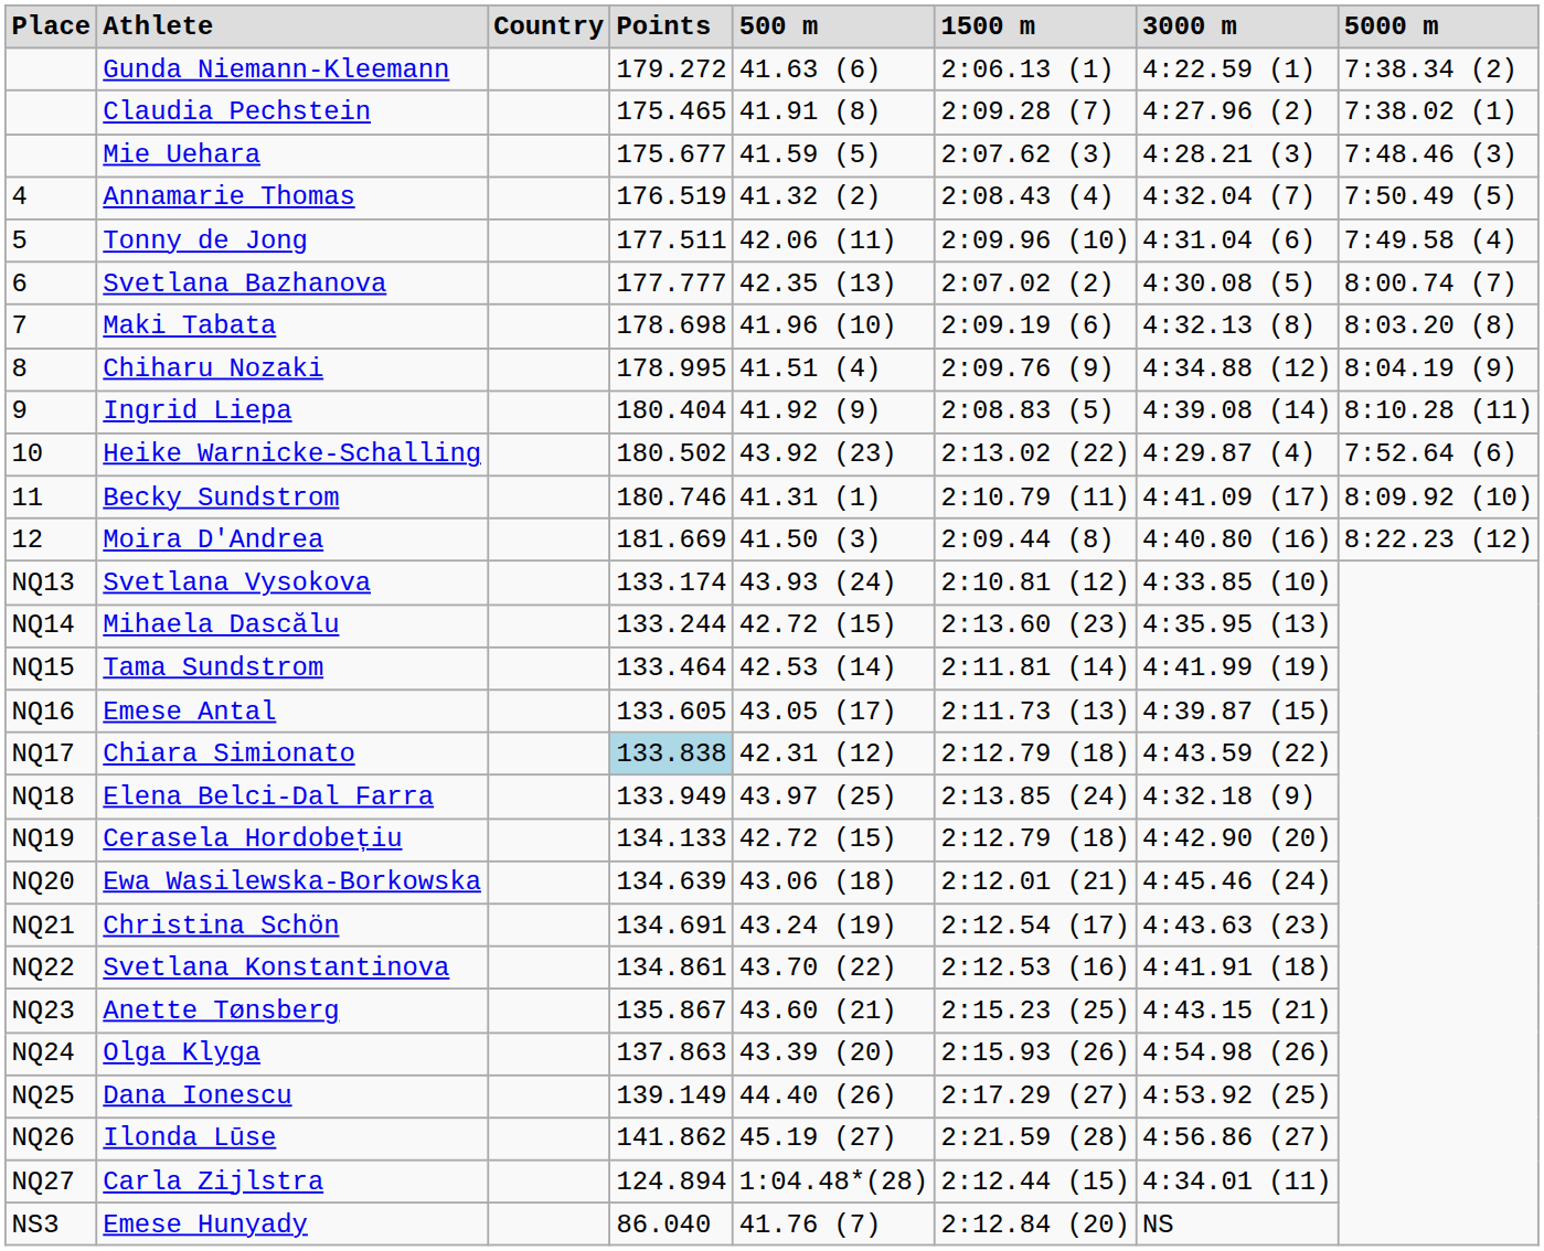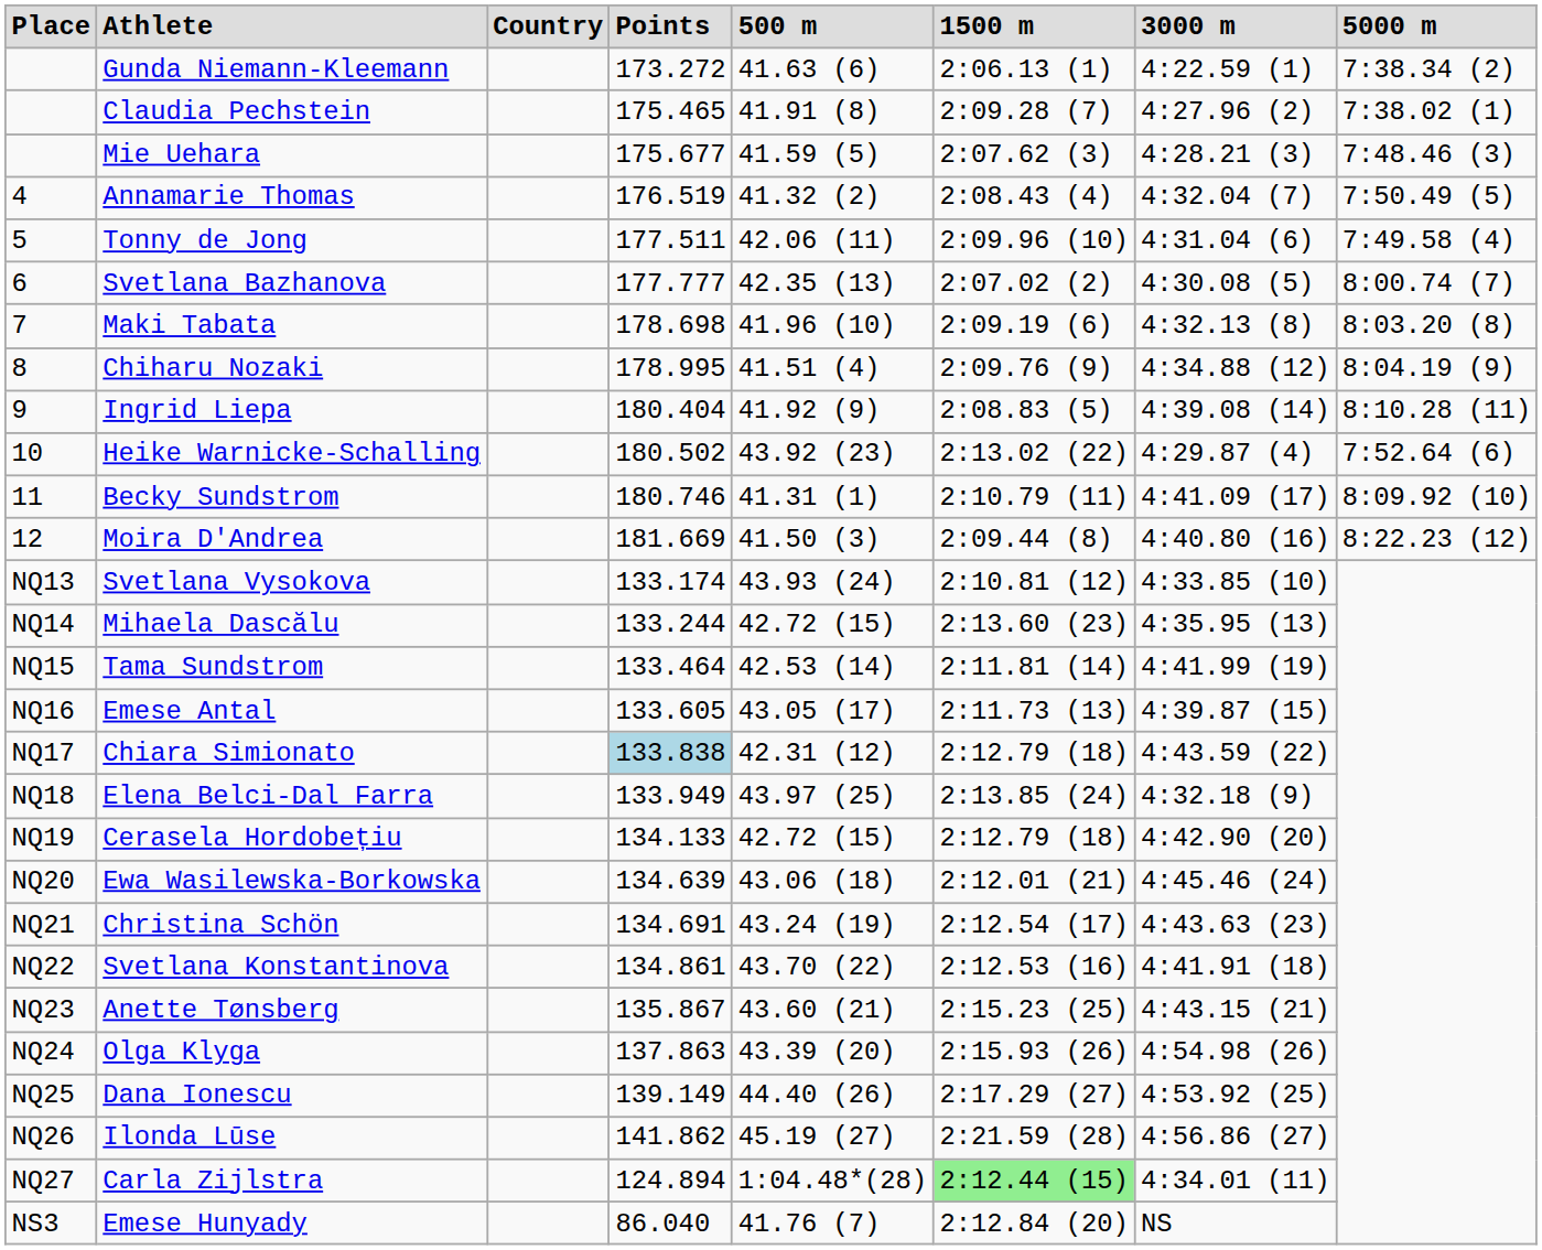 <table class="wikitable">
 <tr align=left bgcolor=#DDDDDD>
 <td><strong>Place</strong></td>
 <td><strong>Athlete</strong></td>
 <td><strong>Country</strong></td>
 <td><strong>Points</strong></td>
 <td><strong>500 m</strong></td>
 <td><strong>1500 m</strong></td>
 <td><strong>3000 m</strong></td>
 <td><strong>5000 m</strong></td>
 </tr>
 <tr>
 <td></td>
 <td><a href='#'>Gunda Niemann-Kleemann</a></td>
 <td></td>
-<td>179.272</td>
+<td>173.272</td>
 <td>41.63 (6)</td>
 <td>2:06.13 (1)</td>
 <td>4:22.59 (1)</td>
 <td>7:38.34 (2)</td>
 </tr>
 <tr>
 <td></td>
 <td><a href='#'>Claudia Pechstein</a></td>
 <td></td>
 <td>175.465</td>
 <td>41.91 (8)</td>
 <td>2:09.28 (7)</td>
 <td>4:27.96 (2)</td>
 <td>7:38.02 (1)</td>
 </tr>
 <tr>
 <td></td>
 <td><a href='#'>Mie Uehara</a></td>
 <td></td>
 <td>175.677</td>
 <td>41.59 (5)</td>
 <td>2:07.62 (3)</td>
 <td>4:28.21 (3)</td>
 <td>7:48.46 (3)</td>
 </tr>
 <tr>
 <td>4</td>
 <td><a href='#'>Annamarie Thomas</a></td>
 <td></td>
 <td>176.519</td>
 <td>41.32 (2)</td>
 <td>2:08.43 (4)</td>
 <td>4:32.04 (7)</td>
 <td>7:50.49 (5)</td>
 </tr>
 <tr>
 <td>5</td>
 <td><a href='#'>Tonny de Jong</a></td>
 <td></td>
 <td>177.511</td>
 <td>42.06 (11)</td>
 <td>2:09.96 (10)</td>
 <td>4:31.04 (6)</td>
 <td>7:49.58 (4)</td>
 </tr>
 <tr>
 <td>6</td>
 <td><a href='#'>Svetlana Bazhanova</a></td>
 <td></td>
 <td>177.777</td>
 <td>42.35 (13)</td>
 <td>2:07.02 (2)</td>
 <td>4:30.08 (5)</td>
 <td>8:00.74 (7)</td>
 </tr>
 <tr>
 <td>7</td>
 <td><a href='#'>Maki Tabata</a></td>
 <td></td>
 <td>178.698</td>
 <td>41.96 (10)</td>
 <td>2:09.19 (6)</td>
 <td>4:32.13 (8)</td>
 <td>8:03.20 (8)</td>
 </tr>
 <tr>
 <td>8</td>
 <td><a href='#'>Chiharu Nozaki</a></td>
 <td></td>
 <td>178.995</td>
 <td>41.51 (4)</td>
 <td>2:09.76 (9)</td>
 <td>4:34.88 (12)</td>
 <td>8:04.19 (9)</td>
 </tr>
 <tr>
 <td>9</td>
 <td><a href='#'>Ingrid Liepa</a></td>
 <td></td>
 <td>180.404</td>
 <td>41.92 (9)</td>
 <td>2:08.83 (5)</td>
 <td>4:39.08 (14)</td>
 <td>8:10.28 (11)</td>
 </tr>
 <tr>
 <td>10</td>
 <td><a href='#'>Heike Warnicke-Schalling</a></td>
 <td></td>
 <td>180.502</td>
 <td>43.92 (23)</td>
 <td>2:13.02 (22)</td>
 <td>4:29.87 (4)</td>
 <td>7:52.64 (6)</td>
 </tr>
 <tr>
 <td>11</td>
 <td><a href='#'>Becky Sundstrom</a></td>
 <td></td>
 <td>180.746</td>
 <td>41.31 (1)</td>
 <td>2:10.79 (11)</td>
 <td>4:41.09 (17)</td>
 <td>8:09.92 (10)</td>
 </tr>
 <tr>
 <td>12</td>
 <td><a href='#'>Moira D'Andrea</a></td>
 <td></td>
 <td>181.669</td>
 <td>41.50 (3)</td>
 <td>2:09.44 (8)</td>
 <td>4:40.80 (16)</td>
 <td>8:22.23 (12)</td>
 </tr>
 <tr>
 <td>NQ13</td>
 <td><a href='#'>Svetlana Vysokova</a></td>
 <td></td>
 <td>133.174</td>
 <td>43.93 (24)</td>
 <td>2:10.81 (12)</td>
 <td>4:33.85 (10)</td>
 </tr>
 <tr>
 <td>NQ14</td>
 <td><a href='#'>Mihaela Dascălu</a></td>
 <td></td>
 <td>133.244</td>
 <td>42.72 (15)</td>
 <td>2:13.60 (23)</td>
 <td>4:35.95 (13)</td>
 </tr>
 <tr>
 <td>NQ15</td>
 <td><a href='#'>Tama Sundstrom</a></td>
 <td></td>
 <td>133.464</td>
 <td>42.53 (14)</td>
 <td>2:11.81 (14)</td>
 <td>4:41.99 (19)</td>
 </tr>
 <tr>
 <td>NQ16</td>
 <td><a href='#'>Emese Antal</a></td>
 <td></td>
 <td>133.605</td>
 <td>43.05 (17)</td>
 <td>2:11.73 (13)</td>
 <td>4:39.87 (15)</td>
 </tr>
 <tr>
 <td>NQ17</td>
 <td><a href='#'>Chiara Simionato</a></td>
 <td></td>
 <td style="background: lightblue;">133.838</td>
 <td>42.31 (12)</td>
 <td>2:12.79 (18)</td>
 <td>4:43.59 (22)</td>
 </tr>
 <tr>
 <td>NQ18</td>
 <td><a href='#'>Elena Belci-Dal Farra</a></td>
 <td></td>
 <td>133.949</td>
 <td>43.97 (25)</td>
 <td>2:13.85 (24)</td>
 <td>4:32.18 (9)</td>
 </tr>
 <tr>
 <td>NQ19</td>
 <td><a href='#'>Cerasela Hordobețiu</a></td>
 <td></td>
 <td>134.133</td>
 <td>42.72 (15)</td>
 <td>2:12.79 (18)</td>
 <td>4:42.90 (20)</td>
 </tr>
 <tr>
 <td>NQ20</td>
 <td><a href='#'>Ewa Wasilewska-Borkowska</a></td>
 <td></td>
 <td>134.639</td>
 <td>43.06 (18)</td>
 <td>2:12.01 (21)</td>
 <td>4:45.46 (24)</td>
 </tr>
 <tr>
 <td>NQ21</td>
 <td><a href='#'>Christina Schön</a></td>
 <td></td>
 <td>134.691</td>
 <td>43.24 (19)</td>
 <td>2:12.54 (17)</td>
 <td>4:43.63 (23)</td>
 </tr>
 <tr>
 <td>NQ22</td>
 <td><a href='#'>Svetlana Konstantinova</a></td>
 <td></td>
 <td>134.861</td>
 <td>43.70 (22)</td>
 <td>2:12.53 (16)</td>
 <td>4:41.91 (18)</td>
 </tr>
 <tr>
 <td>NQ23</td>
 <td><a href='#'>Anette Tønsberg</a></td>
 <td></td>
 <td>135.867</td>
 <td>43.60 (21)</td>
 <td>2:15.23 (25)</td>
 <td>4:43.15 (21)</td>
 </tr>
 <tr>
 <td>NQ24</td>
 <td><a href='#'>Olga Klyga</a></td>
 <td></td>
 <td>137.863</td>
 <td>43.39 (20)</td>
 <td>2:15.93 (26)</td>
 <td>4:54.98 (26)</td>
 </tr>
 <tr>
 <td>NQ25</td>
 <td><a href='#'>Dana Ionescu</a></td>
 <td></td>
 <td>139.149</td>
 <td>44.40 (26)</td>
 <td>2:17.29 (27)</td>
 <td>4:53.92 (25)</td>
 </tr>
 <tr>
 <td>NQ26</td>
 <td><a href='#'>Ilonda Lūse</a></td>
 <td></td>
 <td>141.862</td>
 <td>45.19 (27)</td>
 <td>2:21.59 (28)</td>
 <td>4:56.86 (27)</td>
 </tr>
 <tr>
 <td>NQ27</td>
 <td><a href='#'>Carla Zijlstra</a></td>
 <td></td>
 <td>124.894</td>
 <td>1:04.48*(28)</td>
-<td>2:12.44 (15)</td>
+<td style="background: lightgreen;">2:12.44 (15)</td>
 <td>4:34.01 (11)</td>
 </tr>
 <tr>
 <td>NS3</td>
 <td><a href='#'>Emese Hunyady</a></td>
 <td></td>
 <td>86.040</td>
 <td>41.76 (7)</td>
 <td>2:12.84 (20)</td>
 <td>NS</td>
 </tr>
 </table>
